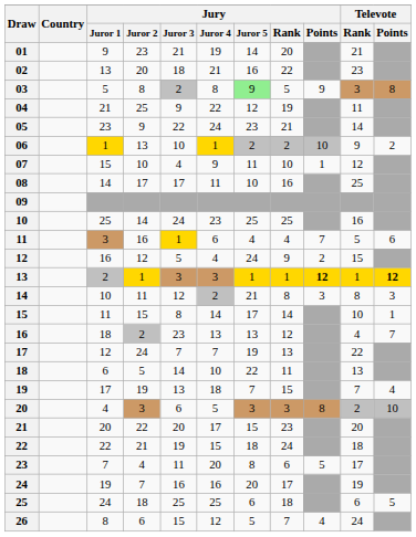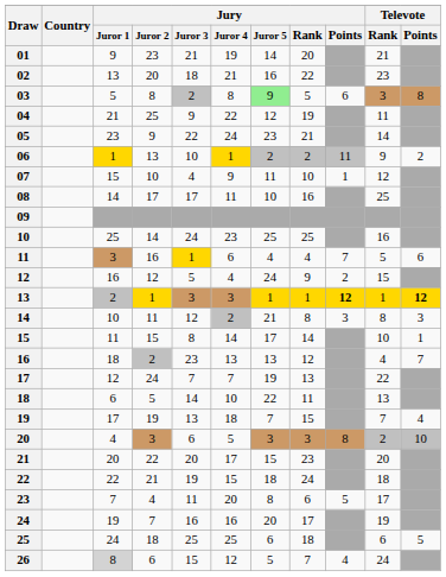 <table class="sortable wikitable collapsible plainrowheaders" style="text-align:center;">
 <tr>
 </tr>
 <tr>
 <th scope="col" rowspan="2">Draw</th>
 <th scope="col" rowspan="2">Country</th>
 <th scope="col" colspan="7">Jury</th>
 <th scope="col" colspan="2">Televote</th>
 </tr>
 <tr>
 <th scope="col"><small>Juror 1</small></th>
 <th scope="col"><small>Juror 2</small></th>
 <th scope="col"><small>Juror 3</small></th>
 <th scope="col"><small>Juror 4</small></th>
 <th scope="col"><small>Juror 5</small></th>
 <th scope="col">Rank</th>
 <th scope="col">Points</th>
 <th scope="col">Rank</th>
 <th scope="col">Points</th>
 </tr>
 <tr>
 <th scope="row" style="text-align:center;">01</th>
 <td style="text-align:left;"></td>
 <td>9</td>
 <td>23</td>
 <td>21</td>
 <td>19</td>
 <td>14</td>
 <td>20</td>
 <td style="background:#AAAAAA;"></td>
 <td>21</td>
 <td style="background:#AAAAAA;"></td>
 </tr>
 <tr>
 <th scope="row" style="text-align:center;">02</th>
 <td style="text-align:left;"></td>
 <td>13</td>
 <td>20</td>
 <td>18</td>
 <td>21</td>
 <td>16</td>
 <td>22</td>
 <td style="background:#AAAAAA;"></td>
 <td>23</td>
 <td style="background:#AAAAAA;"></td>
 </tr>
 <tr>
 <th scope="row" style="text-align:center;">03</th>
 <td style="text-align:left;"></td>
 <td>5</td>
 <td>8</td>
 <td style="background:silver;">2</td>
 <td>8</td>
 <td style="background: lightgreen;">9</td>
 <td>5</td>
-<td>9</td>
+<td>6</td>
 <td style="background:#CC9966;">3</td>
 <td style="background:#CC9966;">8</td>
 </tr>
 <tr>
 <th scope="row" style="text-align:center;">04</th>
 <td style="text-align:left;"></td>
 <td>21</td>
 <td>25</td>
 <td>9</td>
 <td>22</td>
 <td>12</td>
 <td>19</td>
 <td style="background:#AAAAAA;"></td>
 <td>11</td>
 <td style="background:#AAAAAA;"></td>
 </tr>
 <tr>
 <th scope="row" style="text-align:center;">05</th>
 <td style="text-align:left;"></td>
 <td>23</td>
 <td>9</td>
 <td>22</td>
 <td>24</td>
 <td>23</td>
 <td>21</td>
 <td style="background:#AAAAAA;"></td>
 <td>14</td>
 <td style="background:#AAAAAA;"></td>
 </tr>
 <tr>
 <th scope="row" style="text-align:center;">06</th>
 <td style="text-align:left;"></td>
 <td style="background:gold;">1</td>
 <td>13</td>
 <td>10</td>
 <td style="background:gold;">1</td>
 <td style="background:silver;">2</td>
 <td style="background:silver;">2</td>
-<td style="background:silver;">10</td>
+<td style="background:silver;">11</td>
 <td>9</td>
 <td>2</td>
 </tr>
 <tr>
 <th scope="row" style="text-align:center;">07</th>
 <td style="text-align:left;"></td>
 <td>15</td>
 <td>10</td>
 <td>4</td>
 <td>9</td>
 <td>11</td>
 <td>10</td>
 <td>1</td>
 <td>12</td>
 <td style="background:#AAAAAA;"></td>
 </tr>
 <tr>
 <th scope="row" style="text-align:center;">08</th>
 <td style="text-align:left;"></td>
 <td>14</td>
 <td>17</td>
 <td>17</td>
 <td>11</td>
 <td>10</td>
 <td>16</td>
 <td style="background:#AAAAAA;"></td>
 <td>25</td>
 <td style="background:#AAAAAA;"></td>
 </tr>
 <tr class=sortbottom>
 <th scope="row" style="text-align:center;">09</th>
 <td style="text-align:left;"></td>
 <td style="background:#AAAAAA;"></td>
 <td style="background:#AAAAAA;"></td>
 <td style="background:#AAAAAA;"></td>
 <td style="background:#AAAAAA;"></td>
 <td style="background:#AAAAAA;"></td>
 <td style="background:#AAAAAA;"></td>
 <td style="background:#AAAAAA;"></td>
 <td style="background:#AAAAAA;"></td>
 <td style="background:#AAAAAA;"></td>
 </tr>
 <tr>
 <th scope="row" style="text-align:center;">10</th>
 <td style="text-align:left;"></td>
 <td>25</td>
 <td>14</td>
 <td>24</td>
 <td>23</td>
 <td>25</td>
 <td>25</td>
 <td style="background:#AAAAAA;"></td>
 <td>16</td>
 <td style="background:#AAAAAA;"></td>
 </tr>
 <tr>
 <th scope="row" style="text-align:center;">11</th>
 <td style="text-align:left;"></td>
 <td style="background:#CC9966;">3</td>
 <td>16</td>
 <td style="background:gold;">1</td>
 <td>6</td>
 <td>4</td>
 <td>4</td>
 <td>7</td>
 <td>5</td>
 <td>6</td>
 </tr>
 <tr>
 <th scope="row" style="text-align:center;">12</th>
 <td style="text-align:left;"></td>
 <td>16</td>
 <td>12</td>
 <td>5</td>
 <td>4</td>
 <td>24</td>
 <td>9</td>
 <td>2</td>
 <td>15</td>
 <td style="background:#AAAAAA;"></td>
 </tr>
 <tr>
 <th scope="row" style="text-align:center;">13</th>
 <td style="text-align:left;"></td>
 <td style="background:silver;">2</td>
 <td style="background:gold;">1</td>
 <td style="background:#CC9966;">3</td>
 <td style="background:#CC9966;">3</td>
 <td style="background:gold;">1</td>
 <td style="background:gold;">1</td>
 <td style="background:gold;"><strong>12</strong></td>
 <td style="background:gold;">1</td>
 <td style="background:gold;"><strong>12</strong></td>
 </tr>
 <tr>
 <th scope="row" style="text-align:center;">14</th>
 <td style="text-align:left;"></td>
 <td>10</td>
 <td>11</td>
 <td>12</td>
 <td style="background:silver;">2</td>
 <td>21</td>
 <td>8</td>
 <td>3</td>
 <td>8</td>
 <td>3</td>
 </tr>
 <tr>
 <th scope="row" style="text-align:center;">15</th>
 <td style="text-align:left;"></td>
 <td>11</td>
 <td>15</td>
 <td>8</td>
 <td>14</td>
 <td>17</td>
 <td>14</td>
 <td style="background:#AAAAAA;"></td>
 <td>10</td>
 <td>1</td>
 </tr>
 <tr>
 <th scope="row" style="text-align:center;">16</th>
 <td style="text-align:left;"></td>
 <td>18</td>
 <td style="background:silver;">2</td>
 <td>23</td>
 <td>13</td>
 <td>13</td>
 <td>12</td>
 <td style="background:#AAAAAA;"></td>
 <td>4</td>
 <td>7</td>
 </tr>
 <tr>
 <th scope="row" style="text-align:center;">17</th>
 <td style="text-align:left;"></td>
 <td>12</td>
 <td>24</td>
 <td>7</td>
 <td>7</td>
 <td>19</td>
 <td>13</td>
 <td style="background:#AAAAAA;"></td>
 <td>22</td>
 <td style="background:#AAAAAA;"></td>
 </tr>
 <tr>
 <th scope="row" style="text-align:center;">18</th>
 <td style="text-align:left;"></td>
 <td>6</td>
 <td>5</td>
 <td>14</td>
 <td>10</td>
 <td>22</td>
 <td>11</td>
 <td style="background:#AAAAAA;"></td>
 <td>13</td>
 <td style="background:#AAAAAA;"></td>
 </tr>
 <tr>
 <th scope="row" style="text-align:center;">19</th>
 <td style="text-align:left;"></td>
 <td>17</td>
 <td>19</td>
 <td>13</td>
 <td>18</td>
 <td>7</td>
 <td>15</td>
 <td style="background:#AAAAAA;"></td>
 <td>7</td>
 <td>4</td>
 </tr>
 <tr>
 <th scope="row" style="text-align:center;">20</th>
 <td style="text-align:left;"></td>
 <td>4</td>
 <td style="background:#CC9966;">3</td>
 <td>6</td>
 <td>5</td>
 <td style="background:#CC9966;">3</td>
 <td style="background:#CC9966;">3</td>
 <td style="background:#CC9966;">8</td>
 <td style="background:silver;">2</td>
 <td style="background:silver;">10</td>
 </tr>
 <tr>
 <th scope="row" style="text-align:center;">21</th>
 <td style="text-align:left;"></td>
 <td>20</td>
 <td>22</td>
 <td>20</td>
 <td>17</td>
 <td>15</td>
 <td>23</td>
 <td style="background:#AAAAAA;"></td>
 <td>20</td>
 <td style="background:#AAAAAA;"></td>
 </tr>
 <tr>
 <th scope="row" style="text-align:center;">22</th>
 <td style="text-align:left;"></td>
 <td>22</td>
 <td>21</td>
 <td>19</td>
 <td>15</td>
 <td>18</td>
 <td>24</td>
 <td style="background:#AAAAAA;"></td>
 <td>18</td>
 <td style="background:#AAAAAA;"></td>
 </tr>
 <tr>
 <th scope="row" style="text-align:center;">23</th>
 <td style="text-align:left;"></td>
 <td>7</td>
 <td>4</td>
 <td>11</td>
 <td>20</td>
 <td>8</td>
 <td>6</td>
 <td>5</td>
 <td>17</td>
 <td style="background:#AAAAAA;"></td>
 </tr>
 <tr>
 <th scope="row" style="text-align:center;">24</th>
 <td style="text-align:left;"></td>
 <td>19</td>
 <td>7</td>
 <td>16</td>
 <td>16</td>
 <td>20</td>
 <td>17</td>
 <td style="background:#AAAAAA;"></td>
 <td>19</td>
 <td style="background:#AAAAAA;"></td>
 </tr>
 <tr>
 <th scope="row" style="text-align:center;">25</th>
 <td style="text-align:left;"></td>
 <td>24</td>
 <td>18</td>
 <td>25</td>
 <td>25</td>
 <td>6</td>
 <td>18</td>
 <td style="background:#AAAAAA;"></td>
 <td>6</td>
 <td>5</td>
 </tr>
 <tr>
 <th scope="row" style="text-align:center;">26</th>
 <td style="text-align:left;"></td>
-<td>8</td>
+<td style="background: lightgrey;">8</td>
 <td>6</td>
 <td>15</td>
 <td>12</td>
 <td>5</td>
 <td>7</td>
 <td>4</td>
 <td>24</td>
 <td style="background:#AAAAAA;"></td>
 </tr>
 </table>
